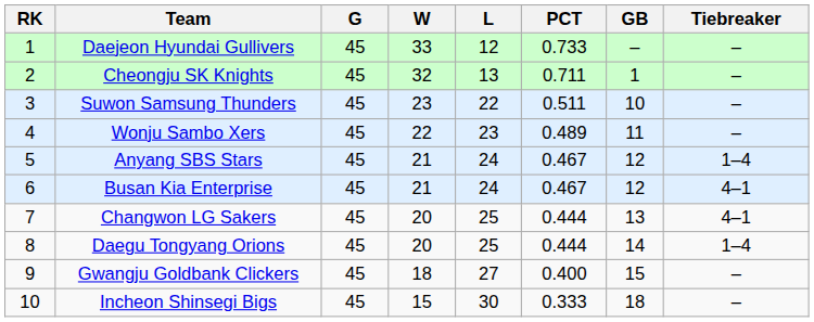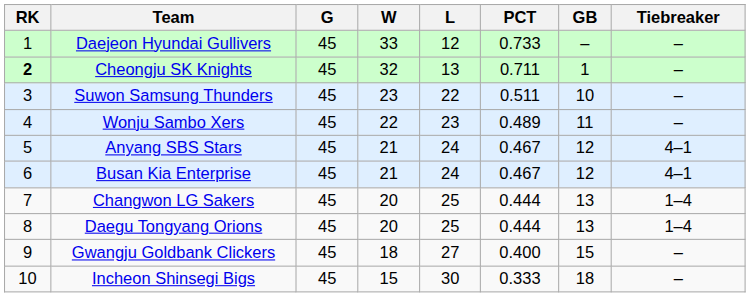 <table class="wikitable" width="57%" style="text-align:center;">
 <tr>
 <th width=3%>RK</th>
 <th width=20%>Team</th>
 <th width=5%>G</th>
 <th width=5%>W</th>
 <th width=5%>L</th>
 <th width=6%>PCT</th>
 <th width=4%>GB</th>
 <th width=9%>Tiebreaker</th>
 </tr>
 <tr align=center; bgcolor=#ccffcc>
 <td>1</td>
 <td><a href='#'>Daejeon Hyundai Gullivers</a></td>
 <td>45</td>
 <td>33</td>
 <td>12</td>
 <td>0.733</td>
 <td>–</td>
 <td>–</td>
 </tr>
 <tr align=center; bgcolor=#ccffcc>
-<td>2</td>
+<td><strong>2</strong></td>
 <td><a href='#'>Cheongju SK Knights</a></td>
 <td>45</td>
 <td>32</td>
 <td>13</td>
 <td>0.711</td>
 <td>1</td>
 <td>–</td>
 </tr>
 <tr align=center; bgcolor=#dfefff>
 <td>3</td>
 <td><a href='#'>Suwon Samsung Thunders</a></td>
 <td>45</td>
 <td>23</td>
 <td>22</td>
 <td>0.511</td>
 <td>10</td>
 <td>–</td>
 </tr>
 <tr align=center; bgcolor=#dfefff>
 <td>4</td>
 <td><a href='#'>Wonju Sambo Xers</a></td>
 <td>45</td>
 <td>22</td>
 <td>23</td>
 <td>0.489</td>
 <td>11</td>
 <td>–</td>
 </tr>
 <tr align=center; bgcolor=#dfefff>
 <td>5</td>
 <td><a href='#'>Anyang SBS Stars</a></td>
 <td>45</td>
 <td>21</td>
 <td>24</td>
 <td>0.467</td>
 <td>12</td>
-<td>1–4</td>
+<td>4–1</td>
 </tr>
 <tr align=center; bgcolor=#dfefff>
 <td>6</td>
 <td><a href='#'>Busan Kia Enterprise</a></td>
 <td>45</td>
 <td>21</td>
 <td>24</td>
 <td>0.467</td>
 <td>12</td>
 <td>4–1</td>
 </tr>
 <tr align=center>
 <td>7</td>
 <td><a href='#'>Changwon LG Sakers</a></td>
 <td>45</td>
 <td>20</td>
 <td>25</td>
 <td>0.444</td>
 <td>13</td>
-<td>4–1</td>
+<td>1–4</td>
 </tr>
 <tr align=center>
 <td>8</td>
 <td><a href='#'>Daegu Tongyang Orions</a></td>
 <td>45</td>
 <td>20</td>
 <td>25</td>
 <td>0.444</td>
-<td>14</td>
+<td>13</td>
 <td>1–4</td>
 </tr>
 <tr align=center>
 <td>9</td>
 <td><a href='#'>Gwangju Goldbank Clickers</a></td>
 <td>45</td>
 <td>18</td>
 <td>27</td>
 <td>0.400</td>
 <td>15</td>
 <td>–</td>
 </tr>
 <tr align=center>
 <td>10</td>
 <td><a href='#'>Incheon Shinsegi Bigs</a></td>
 <td>45</td>
 <td>15</td>
 <td>30</td>
 <td>0.333</td>
 <td>18</td>
 <td>–</td>
 </tr>
 </table>
